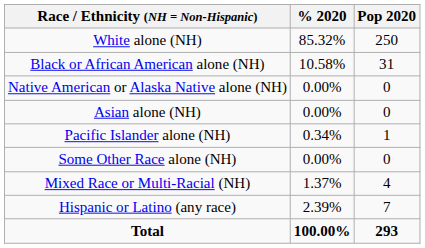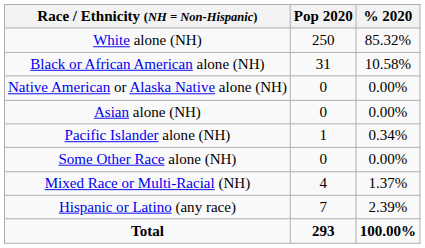 <table class="wikitable" style="text-align:center;">
 <tr>
 <th>Race / Ethnicity <small>(<em>NH = Non-Hispanic</em>)</small></th>
+<th>Pop 2020</th>
 <th>% 2020</th>
-<th>Pop 2020</th>
 </tr>
 <tr>
 <td><a href='#'>White</a> alone (NH)</td>
+<td>250</td>
 <td>85.32%</td>
-<td>250</td>
 </tr>
 <tr>
 <td><a href='#'>Black or African American</a> alone (NH)</td>
+<td>31</td>
 <td>10.58%</td>
-<td>31</td>
 </tr>
 <tr>
 <td><a href='#'>Native American</a> or <a href='#'>Alaska Native</a> alone (NH)</td>
+<td>0</td>
 <td>0.00%</td>
-<td>0</td>
 </tr>
 <tr>
 <td><a href='#'>Asian</a> alone (NH)</td>
+<td>0</td>
 <td>0.00%</td>
-<td>0</td>
 </tr>
 <tr>
 <td><a href='#'>Pacific Islander</a> alone (NH)</td>
+<td>1</td>
 <td>0.34%</td>
-<td>1</td>
 </tr>
 <tr>
 <td><a href='#'>Some Other Race</a> alone (NH)</td>
+<td>0</td>
 <td>0.00%</td>
-<td>0</td>
 </tr>
 <tr>
 <td><a href='#'>Mixed Race or Multi-Racial</a> (NH)</td>
+<td>4</td>
 <td>1.37%</td>
-<td>4</td>
 </tr>
 <tr>
 <td><a href='#'>Hispanic or Latino</a> (any race)</td>
+<td>7</td>
 <td>2.39%</td>
-<td>7</td>
 </tr>
 <tr>
 <td><strong>Total</strong></td>
+<td><strong>293</strong></td>
 <td><strong>100.00%</strong></td>
-<td><strong>293</strong></td>
 </tr>
 </table>
